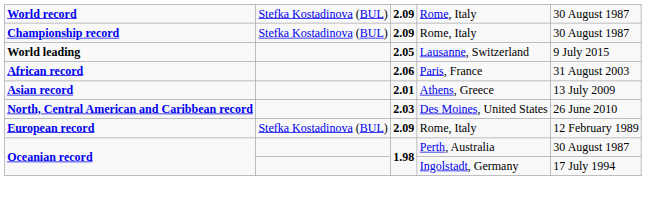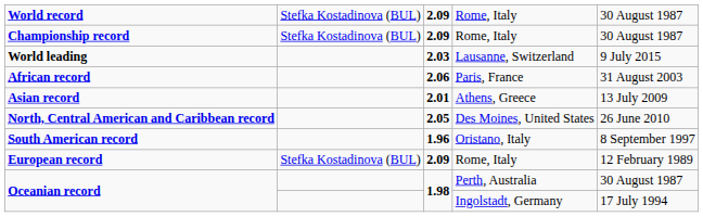 <table class="wikitable">
 <tr>
 <td><strong><a href='#'>World record</a></strong></td>
 <td> <a href='#'>Stefka Kostadinova</a> (<a href='#'>BUL</a>)</td>
 <td><strong>2.09</strong></td>
 <td><a href='#'>Rome</a>, Italy</td>
 <td>30 August 1987</td>
 </tr>
 <tr>
 <td><strong><a href='#'>Championship record</a></strong></td>
 <td> <a href='#'>Stefka Kostadinova</a> (<a href='#'>BUL</a>)</td>
 <td><strong>2.09</strong></td>
 <td>Rome, Italy</td>
 <td>30 August 1987</td>
 </tr>
 <tr>
 <td><strong>World leading</strong></td>
 <td></td>
-<td><strong>2.05</strong></td>
+<td><strong>2.03</strong></td>
 <td><a href='#'>Lausanne</a>, Switzerland</td>
 <td>9 July 2015</td>
 </tr>
 <tr>
 <td><strong><a href='#'>African record</a></strong></td>
 <td></td>
 <td><strong>2.06</strong></td>
 <td><a href='#'>Paris</a>, France</td>
 <td>31 August 2003</td>
 </tr>
 <tr>
 <td><strong><a href='#'>Asian record</a></strong></td>
 <td></td>
 <td><strong>2.01</strong></td>
 <td><a href='#'>Athens</a>, Greece</td>
 <td>13 July 2009</td>
 </tr>
 <tr>
 <td><strong><a href='#'>North, Central American and Caribbean record</a></strong></td>
 <td></td>
-<td><strong>2.03</strong></td>
+<td><strong>2.05</strong></td>
 <td><a href='#'>Des Moines</a>, United States</td>
 <td>26 June 2010</td>
+</tr>
+<tr>
+<td><strong><a href='#'>South American record</a></strong></td>
+<td></td>
+<td><strong>1.96</strong></td>
+<td><a href='#'>Oristano</a>, Italy</td>
+<td>8 September 1997</td>
 </tr>
 <tr>
 <td><strong><a href='#'>European record</a></strong></td>
 <td> <a href='#'>Stefka Kostadinova</a> (<a href='#'>BUL</a>)</td>
 <td><strong>2.09</strong></td>
 <td>Rome, Italy</td>
 <td>12 February 1989</td>
 </tr>
 <tr>
 <td rowspan=2><strong><a href='#'>Oceanian record</a></strong></td>
 <td></td>
 <td rowspan=2><strong>1.98</strong></td>
 <td><a href='#'>Perth</a>, Australia</td>
 <td>30 August 1987</td>
 </tr>
 <tr>
 <td></td>
 <td><a href='#'>Ingolstadt</a>, Germany</td>
 <td>17 July 1994</td>
 </tr>
 </table>
